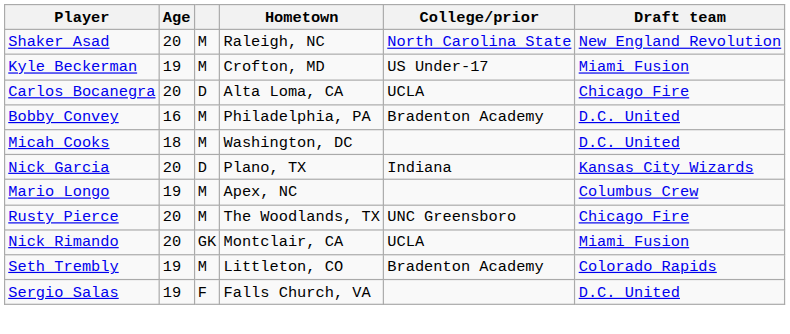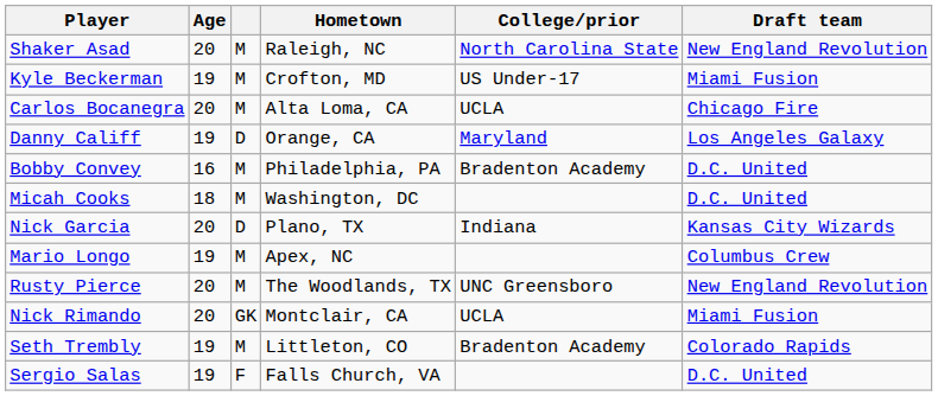 <table class="wikitable">
 <tr>
 <th>Player</th>
 <th>Age</th>
 <th></th>
 <th>Hometown</th>
 <th>College/prior</th>
 <th>Draft team</th>
 </tr>
 <tr>
 <td> <a href='#'>Shaker Asad</a></td>
 <td>20</td>
 <td>M</td>
 <td>Raleigh, NC</td>
 <td><a href='#'>North Carolina State</a></td>
 <td><a href='#'>New England Revolution</a></td>
 </tr>
 <tr>
 <td> <a href='#'>Kyle Beckerman</a></td>
 <td>19</td>
 <td>M</td>
 <td>Crofton, MD</td>
 <td>US Under-17</td>
 <td><a href='#'>Miami Fusion</a></td>
 </tr>
 <tr>
 <td> <a href='#'>Carlos Bocanegra</a></td>
 <td>20</td>
-<td>D</td>
+<td>M</td>
 <td>Alta Loma, CA</td>
 <td>UCLA</td>
 <td><a href='#'>Chicago Fire</a></td>
+</tr>
+<tr>
+<td> <a href='#'>Danny Califf</a></td>
+<td>19</td>
+<td>D</td>
+<td>Orange, CA</td>
+<td><a href='#'>Maryland</a></td>
+<td><a href='#'>Los Angeles Galaxy</a></td>
 </tr>
 <tr>
 <td> <a href='#'>Bobby Convey</a></td>
 <td>16</td>
 <td>M</td>
 <td>Philadelphia, PA</td>
 <td>Bradenton Academy</td>
 <td><a href='#'>D.C. United</a></td>
 </tr>
 <tr>
 <td> <a href='#'>Micah Cooks</a></td>
 <td>18</td>
 <td>M</td>
 <td>Washington, DC</td>
 <td></td>
 <td><a href='#'>D.C. United</a></td>
 </tr>
 <tr>
 <td> <a href='#'>Nick Garcia</a></td>
 <td>20</td>
 <td>D</td>
 <td>Plano, TX</td>
 <td>Indiana</td>
 <td><a href='#'>Kansas City Wizards</a></td>
 </tr>
 <tr>
 <td> <a href='#'>Mario Longo</a></td>
 <td>19</td>
 <td>M</td>
 <td>Apex, NC</td>
 <td></td>
 <td><a href='#'>Columbus Crew</a></td>
 </tr>
 <tr>
 <td> <a href='#'>Rusty Pierce</a></td>
 <td>20</td>
 <td>M</td>
 <td>The Woodlands, TX</td>
 <td>UNC Greensboro</td>
-<td><a href='#'>Chicago Fire</a></td>
+<td><a href='#'>New England Revolution</a></td>
 </tr>
 <tr>
 <td> <a href='#'>Nick Rimando</a></td>
 <td>20</td>
 <td>GK</td>
 <td>Montclair, CA</td>
 <td>UCLA</td>
 <td><a href='#'>Miami Fusion</a></td>
 </tr>
 <tr>
 <td> <a href='#'>Seth Trembly</a></td>
 <td>19</td>
 <td>M</td>
 <td>Littleton, CO</td>
 <td>Bradenton Academy</td>
 <td><a href='#'>Colorado Rapids</a></td>
 </tr>
 <tr>
 <td> <a href='#'>Sergio Salas</a></td>
 <td>19</td>
 <td>F</td>
 <td>Falls Church, VA</td>
 <td></td>
 <td><a href='#'>D.C. United</a></td>
 </tr>
 </table>
